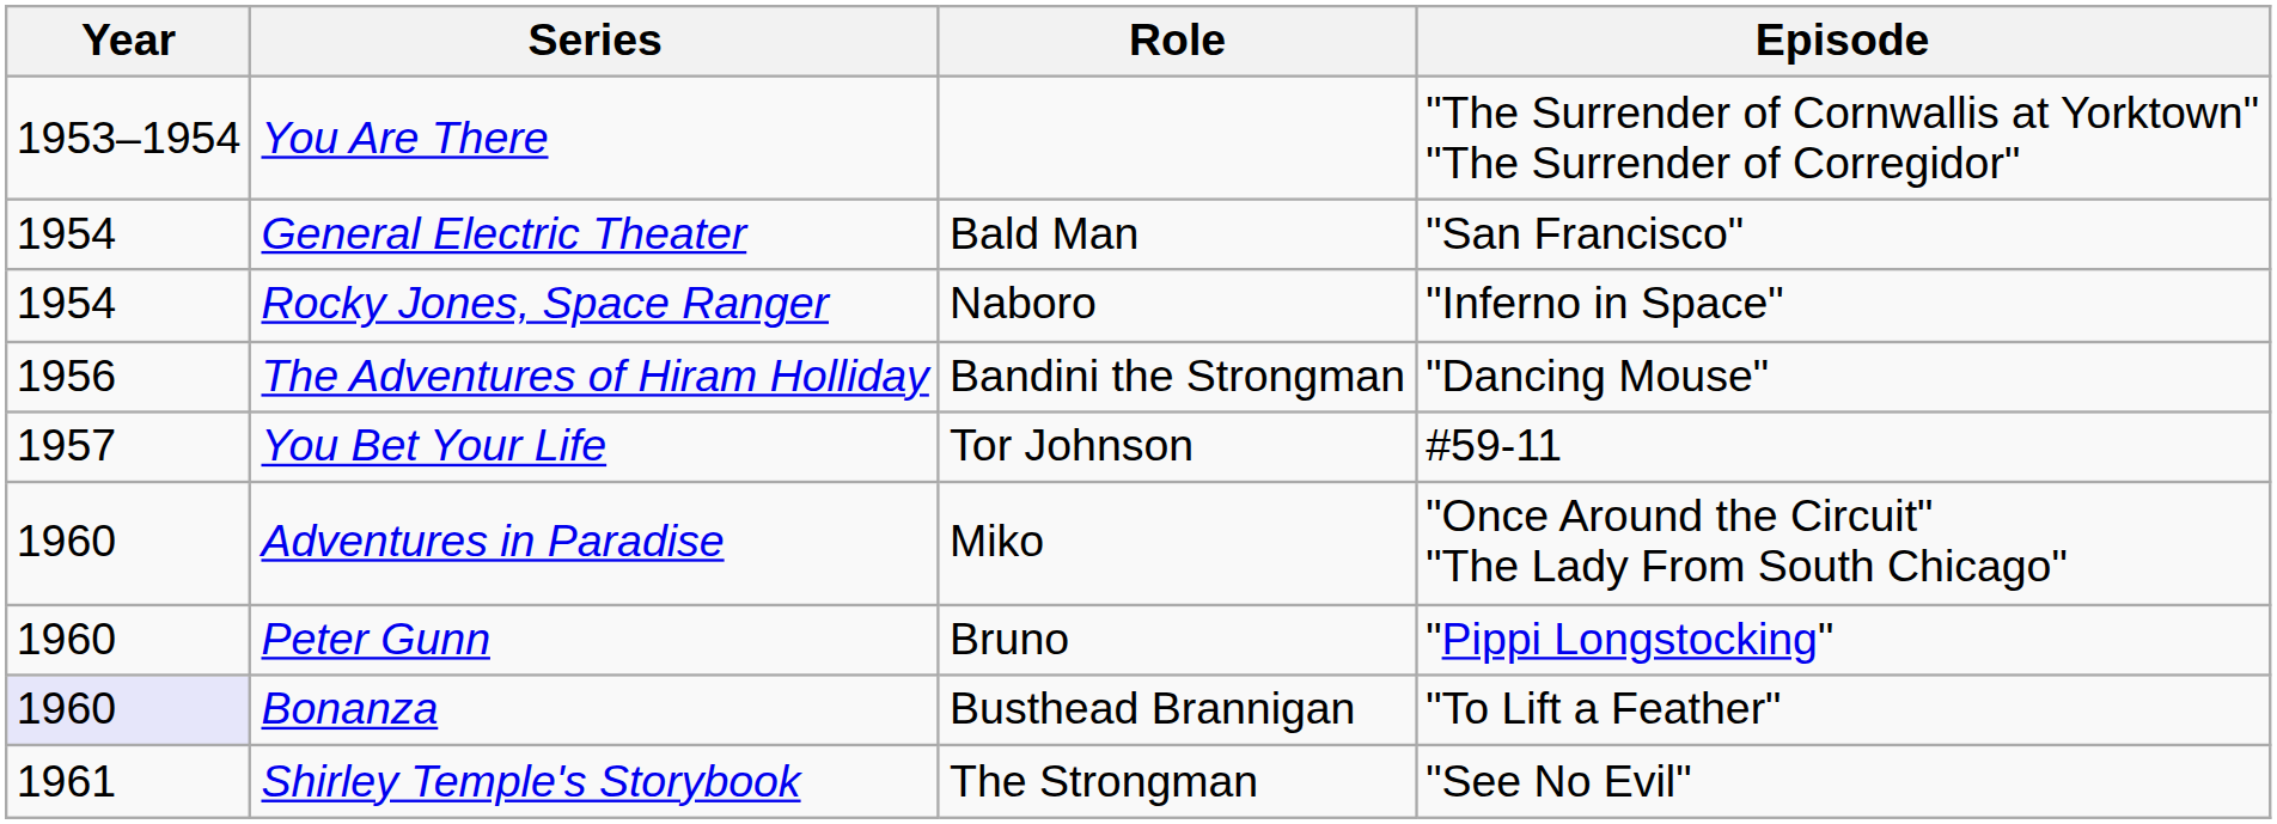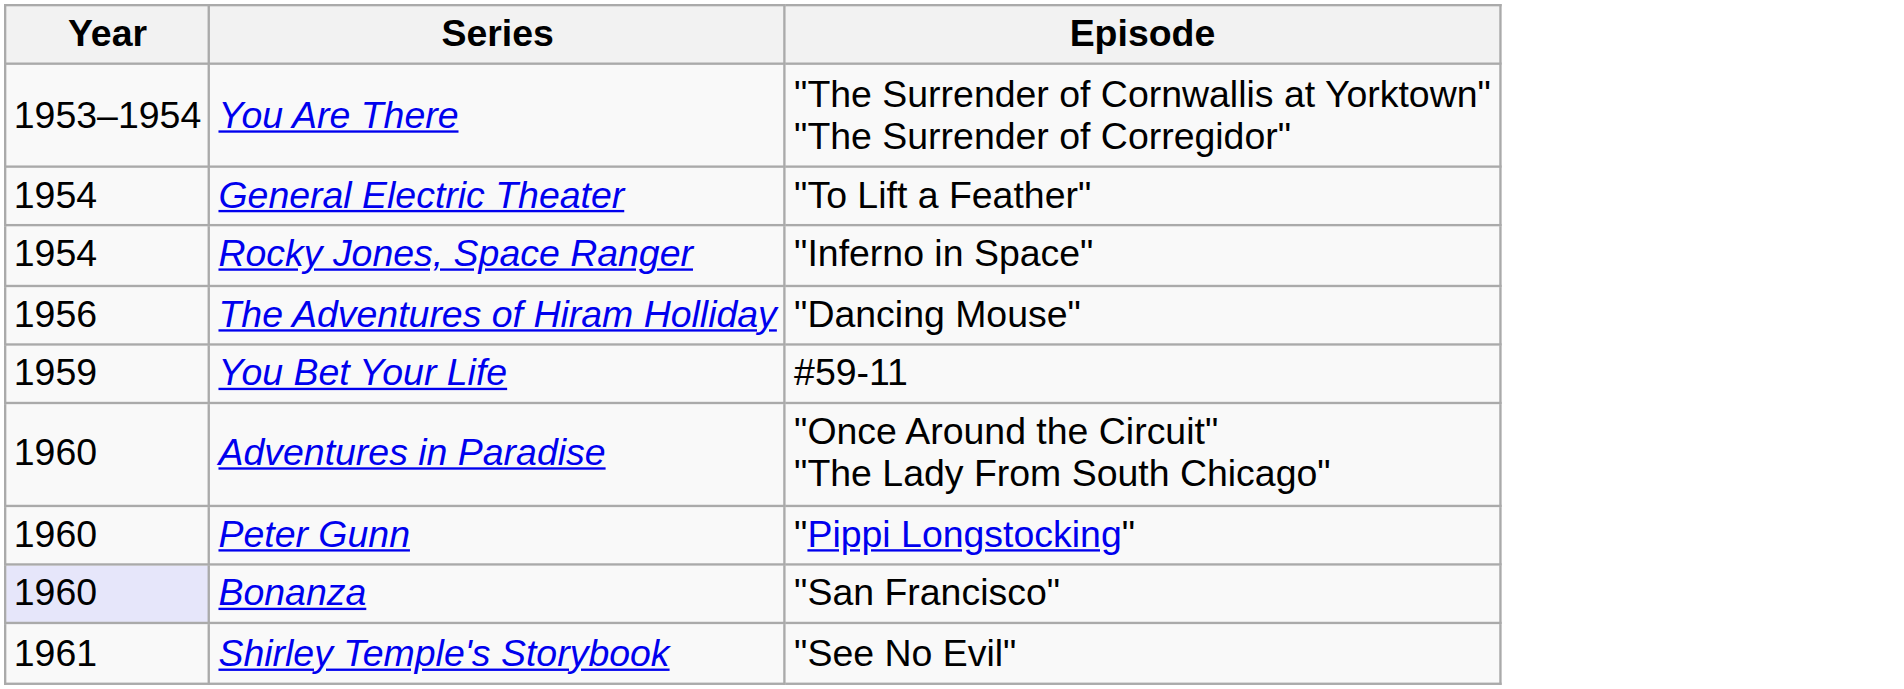 <table class="wikitable sortable">
 <tr>
 <th>Year</th>
 <th>Series</th>
-<th>Role</th>
 <th>Episode</th>
 </tr>
 <tr>
 <td>1953–1954</td>
 <td><em><a href='#'>You Are There</a></em></td>
-<td></td>
 <td>"The Surrender of Cornwallis at Yorktown"<br>"The Surrender of Corregidor"</td>
 </tr>
 <tr>
 <td>1954</td>
 <td><em><a href='#'>General Electric Theater</a></em></td>
-<td>Bald Man</td>
-<td>"San Francisco"</td>
+<td>"To Lift a Feather"</td>
 </tr>
 <tr>
 <td>1954</td>
 <td><em><a href='#'>Rocky Jones, Space Ranger</a></em></td>
-<td>Naboro</td>
 <td>"Inferno in Space"</td>
 </tr>
 <tr>
 <td>1956</td>
 <td><em><a href='#'>The Adventures of Hiram Holliday</a></em></td>
-<td>Bandini the Strongman</td>
 <td>"Dancing Mouse"</td>
 </tr>
 <tr>
-<td>1957</td>
+<td>1959</td>
 <td><em><a href='#'>You Bet Your Life</a></em></td>
-<td>Tor Johnson</td>
 <td>#59-11</td>
 </tr>
 <tr>
 <td>1960</td>
 <td><em><a href='#'>Adventures in Paradise</a></em></td>
-<td>Miko</td>
 <td>"Once Around the Circuit"<br>"The Lady From South Chicago"</td>
 </tr>
 <tr>
 <td>1960</td>
 <td><em><a href='#'>Peter Gunn</a></em></td>
-<td>Bruno</td>
 <td>"<a href='#'>Pippi Longstocking</a>"</td>
 </tr>
 <tr>
 <td style="background: lavender;">1960</td>
 <td><em><a href='#'>Bonanza</a></em></td>
-<td>Busthead Brannigan</td>
-<td>"To Lift a Feather"</td>
+<td>"San Francisco"</td>
 </tr>
 <tr>
 <td>1961</td>
 <td><em><a href='#'>Shirley Temple's Storybook</a></em></td>
-<td>The Strongman</td>
 <td>"See No Evil"</td>
 </tr>
 </table>
